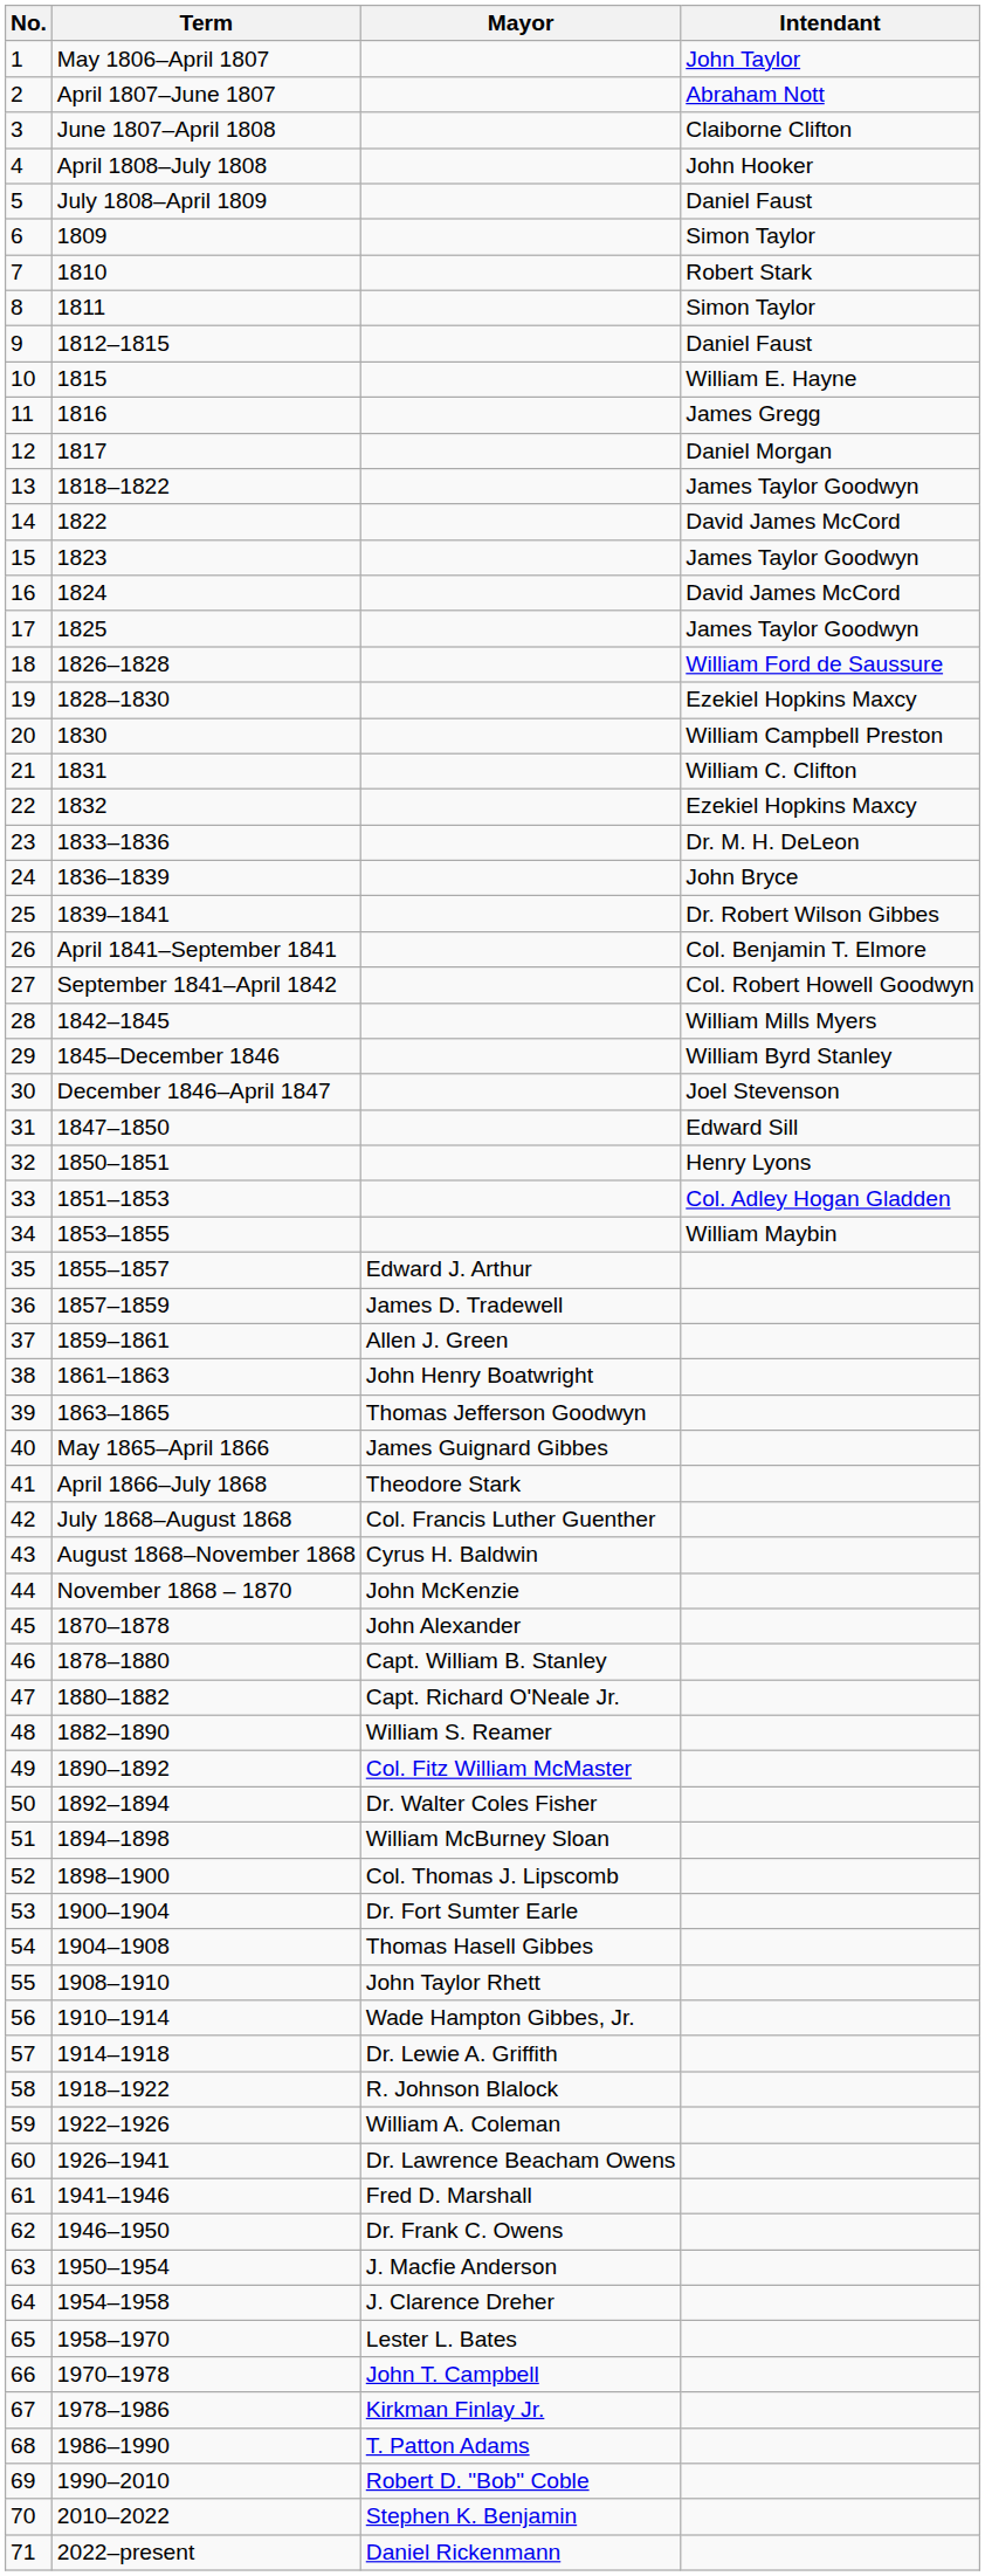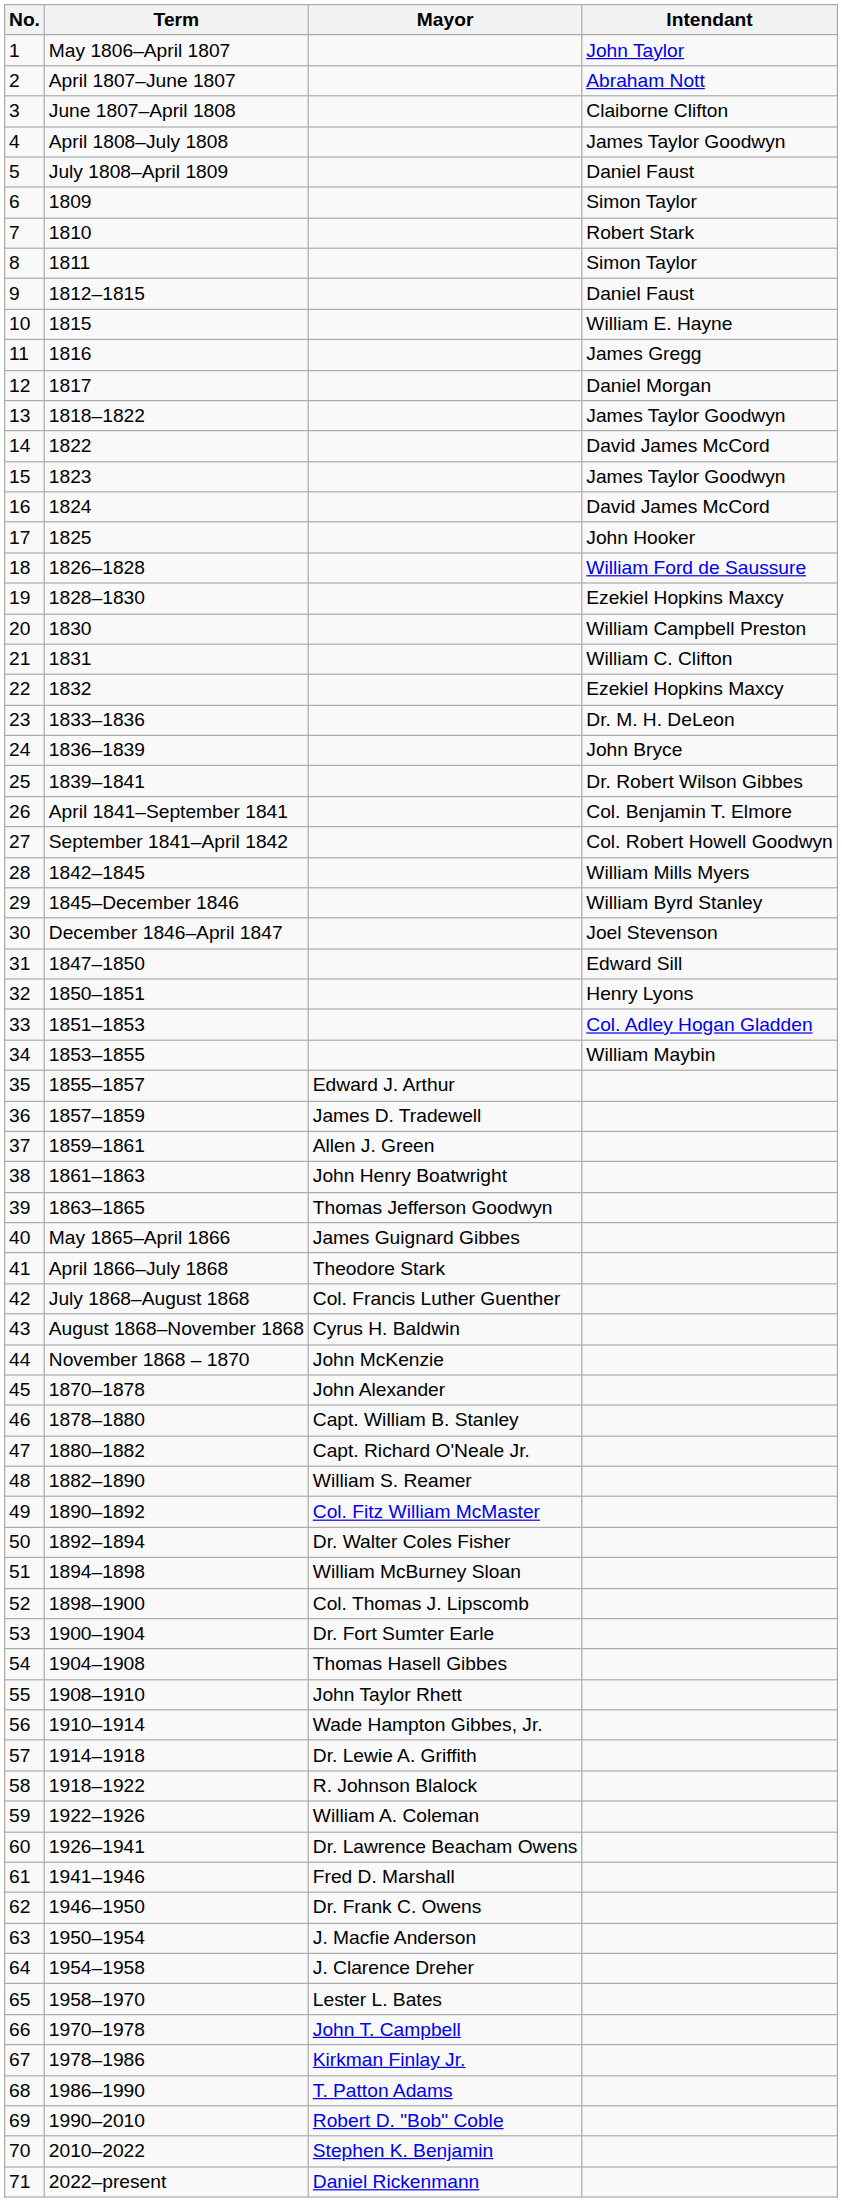 <table class=wikitable>
 <tr>
 <th>No.</th>
 <th>Term</th>
 <th>Mayor</th>
 <th>Intendant</th>
 </tr>
 <tr>
 <td>1</td>
 <td>May 1806–April 1807</td>
 <td></td>
 <td><a href='#'>John Taylor</a></td>
 </tr>
 <tr>
 <td>2</td>
 <td>April 1807–June 1807</td>
 <td></td>
 <td><a href='#'>Abraham Nott</a></td>
 </tr>
 <tr>
 <td>3</td>
 <td>June 1807–April 1808</td>
 <td></td>
 <td>Claiborne Clifton</td>
 </tr>
 <tr>
 <td>4</td>
 <td>April 1808–July 1808</td>
 <td></td>
-<td>John Hooker</td>
+<td>James Taylor Goodwyn</td>
 </tr>
 <tr>
 <td>5</td>
 <td>July 1808–April 1809</td>
 <td></td>
 <td>Daniel Faust</td>
 </tr>
 <tr>
 <td>6</td>
 <td>1809</td>
 <td></td>
 <td>Simon Taylor</td>
 </tr>
 <tr>
 <td>7</td>
 <td>1810</td>
 <td></td>
 <td>Robert Stark</td>
 </tr>
 <tr>
 <td>8</td>
 <td>1811</td>
 <td></td>
 <td>Simon Taylor</td>
 </tr>
 <tr>
 <td>9</td>
 <td>1812–1815</td>
 <td></td>
 <td>Daniel Faust</td>
 </tr>
 <tr>
 <td>10</td>
 <td>1815</td>
 <td></td>
 <td>William E. Hayne</td>
 </tr>
 <tr>
 <td>11</td>
 <td>1816</td>
 <td></td>
 <td>James Gregg</td>
 </tr>
 <tr>
 <td>12</td>
 <td>1817</td>
 <td></td>
 <td>Daniel Morgan</td>
 </tr>
 <tr>
 <td>13</td>
 <td>1818–1822</td>
 <td></td>
 <td>James Taylor Goodwyn</td>
 </tr>
 <tr>
 <td>14</td>
 <td>1822</td>
 <td></td>
 <td>David James McCord</td>
 </tr>
 <tr>
 <td>15</td>
 <td>1823</td>
 <td></td>
 <td>James Taylor Goodwyn</td>
 </tr>
 <tr>
 <td>16</td>
 <td>1824</td>
 <td></td>
 <td>David James McCord</td>
 </tr>
 <tr>
 <td>17</td>
 <td>1825</td>
 <td></td>
-<td>James Taylor Goodwyn</td>
+<td>John Hooker</td>
 </tr>
 <tr>
 <td>18</td>
 <td>1826–1828</td>
 <td></td>
 <td><a href='#'>William Ford de Saussure</a></td>
 </tr>
 <tr>
 <td>19</td>
 <td>1828–1830</td>
 <td></td>
 <td>Ezekiel Hopkins Maxcy</td>
 </tr>
 <tr>
 <td>20</td>
 <td>1830</td>
 <td></td>
 <td>William Campbell Preston</td>
 </tr>
 <tr>
 <td>21</td>
 <td>1831</td>
 <td></td>
 <td>William C. Clifton</td>
 </tr>
 <tr>
 <td>22</td>
 <td>1832</td>
 <td></td>
 <td>Ezekiel Hopkins Maxcy</td>
 </tr>
 <tr>
 <td>23</td>
 <td>1833–1836</td>
 <td></td>
 <td>Dr. M. H. DeLeon</td>
 </tr>
 <tr>
 <td>24</td>
 <td>1836–1839</td>
 <td></td>
 <td>John Bryce</td>
 </tr>
 <tr>
 <td>25</td>
 <td>1839–1841</td>
 <td></td>
 <td>Dr. Robert Wilson Gibbes</td>
 </tr>
 <tr>
 <td>26</td>
 <td>April 1841–September 1841</td>
 <td></td>
 <td>Col. Benjamin T. Elmore</td>
 </tr>
 <tr>
 <td>27</td>
 <td>September 1841–April 1842</td>
 <td></td>
 <td>Col. Robert Howell Goodwyn</td>
 </tr>
 <tr>
 <td>28</td>
 <td>1842–1845</td>
 <td></td>
 <td>William Mills Myers</td>
 </tr>
 <tr>
 <td>29</td>
 <td>1845–December 1846</td>
 <td></td>
 <td>William Byrd Stanley</td>
 </tr>
 <tr>
 <td>30</td>
 <td>December 1846–April 1847</td>
 <td></td>
 <td>Joel Stevenson</td>
 </tr>
 <tr>
 <td>31</td>
 <td>1847–1850</td>
 <td></td>
 <td>Edward Sill</td>
 </tr>
 <tr>
 <td>32</td>
 <td>1850–1851</td>
 <td></td>
 <td>Henry Lyons</td>
 </tr>
 <tr>
 <td>33</td>
 <td>1851–1853</td>
 <td></td>
 <td><a href='#'>Col. Adley Hogan Gladden</a></td>
 </tr>
 <tr>
 <td>34</td>
 <td>1853–1855</td>
 <td></td>
 <td>William Maybin</td>
 </tr>
 <tr>
 <td>35</td>
 <td>1855–1857</td>
 <td>Edward J. Arthur</td>
 <td></td>
 </tr>
 <tr>
 <td>36</td>
 <td>1857–1859</td>
 <td>James D. Tradewell</td>
 <td></td>
 </tr>
 <tr>
 <td>37</td>
 <td>1859–1861</td>
 <td>Allen J. Green</td>
 <td></td>
 </tr>
 <tr>
 <td>38</td>
 <td>1861–1863</td>
 <td>John Henry Boatwright</td>
 <td></td>
 </tr>
 <tr>
 <td>39</td>
 <td>1863–1865</td>
 <td>Thomas Jefferson Goodwyn</td>
 <td></td>
 </tr>
 <tr>
 <td>40</td>
 <td>May 1865–April 1866</td>
 <td>James Guignard Gibbes</td>
 <td></td>
 </tr>
 <tr>
 <td>41</td>
 <td>April 1866–July 1868</td>
 <td>Theodore Stark</td>
 <td></td>
 </tr>
 <tr>
 <td>42</td>
 <td>July 1868–August 1868</td>
 <td>Col. Francis Luther Guenther</td>
 <td></td>
 </tr>
 <tr>
 <td>43</td>
 <td>August 1868–November 1868</td>
 <td>Cyrus H. Baldwin</td>
 <td></td>
 </tr>
 <tr>
 <td>44</td>
 <td>November 1868 – 1870</td>
 <td>John McKenzie</td>
 <td></td>
 </tr>
 <tr>
 <td>45</td>
 <td>1870–1878</td>
 <td>John Alexander</td>
 <td></td>
 </tr>
 <tr>
 <td>46</td>
 <td>1878–1880</td>
 <td>Capt. William B. Stanley</td>
 <td></td>
 </tr>
 <tr>
 <td>47</td>
 <td>1880–1882</td>
 <td>Capt. Richard O'Neale Jr.</td>
 <td></td>
 </tr>
 <tr>
 <td>48</td>
 <td>1882–1890</td>
 <td>William S. Reamer</td>
 <td></td>
 </tr>
 <tr>
 <td>49</td>
 <td>1890–1892</td>
 <td><a href='#'>Col. Fitz William McMaster</a></td>
 <td></td>
 </tr>
 <tr>
 <td>50</td>
 <td>1892–1894</td>
 <td>Dr. Walter Coles Fisher</td>
 <td></td>
 </tr>
 <tr>
 <td>51</td>
 <td>1894–1898</td>
 <td>William McBurney Sloan</td>
 <td></td>
 </tr>
 <tr>
 <td>52</td>
 <td>1898–1900</td>
 <td>Col. Thomas J. Lipscomb</td>
 <td></td>
 </tr>
 <tr>
 <td>53</td>
 <td>1900–1904</td>
 <td>Dr. Fort Sumter Earle</td>
 <td></td>
 </tr>
 <tr>
 <td>54</td>
 <td>1904–1908</td>
 <td>Thomas Hasell Gibbes</td>
 <td></td>
 </tr>
 <tr>
 <td>55</td>
 <td>1908–1910</td>
 <td>John Taylor Rhett</td>
 <td></td>
 </tr>
 <tr>
 <td>56</td>
 <td>1910–1914</td>
 <td>Wade Hampton Gibbes, Jr.</td>
 <td></td>
 </tr>
 <tr>
 <td>57</td>
 <td>1914–1918</td>
 <td>Dr. Lewie A. Griffith</td>
 <td></td>
 </tr>
 <tr>
 <td>58</td>
 <td>1918–1922</td>
 <td>R. Johnson Blalock</td>
 <td></td>
 </tr>
 <tr>
 <td>59</td>
 <td>1922–1926</td>
 <td>William A. Coleman</td>
 <td></td>
 </tr>
 <tr>
 <td>60</td>
 <td>1926–1941</td>
 <td>Dr. Lawrence Beacham Owens</td>
 <td></td>
 </tr>
 <tr>
 <td>61</td>
 <td>1941–1946</td>
 <td>Fred D. Marshall</td>
 <td></td>
 </tr>
 <tr>
 <td>62</td>
 <td>1946–1950</td>
 <td>Dr. Frank C. Owens</td>
 <td></td>
 </tr>
 <tr>
 <td>63</td>
 <td>1950–1954</td>
 <td>J. Macfie Anderson</td>
 <td></td>
 </tr>
 <tr>
 <td>64</td>
 <td>1954–1958</td>
 <td>J. Clarence Dreher</td>
 <td></td>
 </tr>
 <tr>
 <td>65</td>
 <td>1958–1970</td>
 <td>Lester L. Bates</td>
 <td></td>
 </tr>
 <tr>
 <td>66</td>
 <td>1970–1978</td>
 <td><a href='#'>John T. Campbell</a></td>
 <td></td>
 </tr>
 <tr>
 <td>67</td>
 <td>1978–1986</td>
 <td><a href='#'>Kirkman Finlay Jr.</a></td>
 <td></td>
 </tr>
 <tr>
 <td>68</td>
 <td>1986–1990</td>
 <td><a href='#'>T. Patton Adams</a></td>
 <td></td>
 </tr>
 <tr>
 <td>69</td>
 <td>1990–2010</td>
 <td><a href='#'>Robert D. "Bob" Coble</a></td>
 <td></td>
 </tr>
 <tr>
 <td>70</td>
 <td>2010–2022</td>
 <td><a href='#'>Stephen K. Benjamin</a></td>
 <td></td>
 </tr>
 <tr>
 <td>71</td>
 <td>2022–present</td>
 <td><a href='#'>Daniel Rickenmann</a></td>
 <td></td>
 </tr>
 </table>
